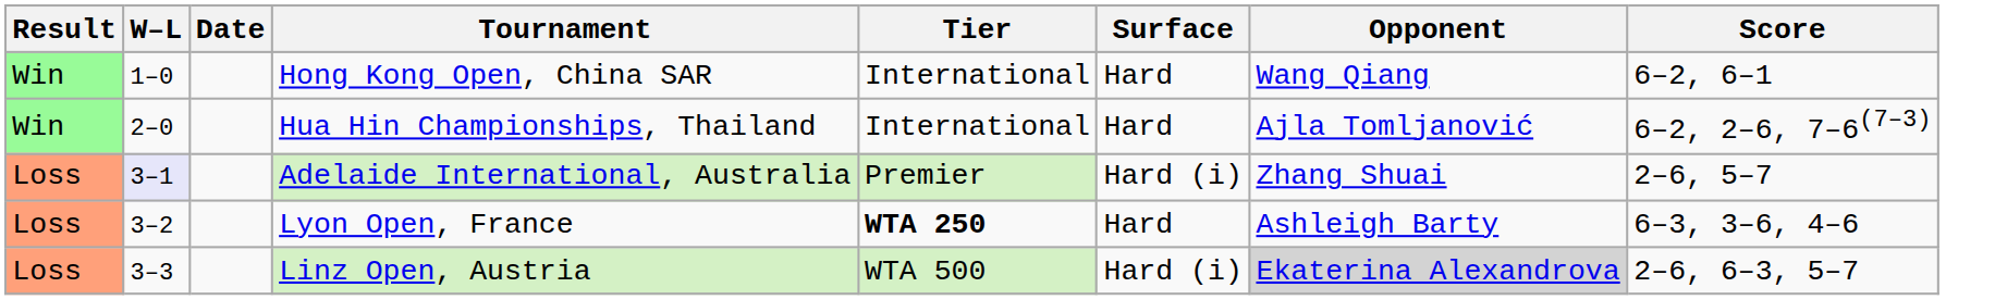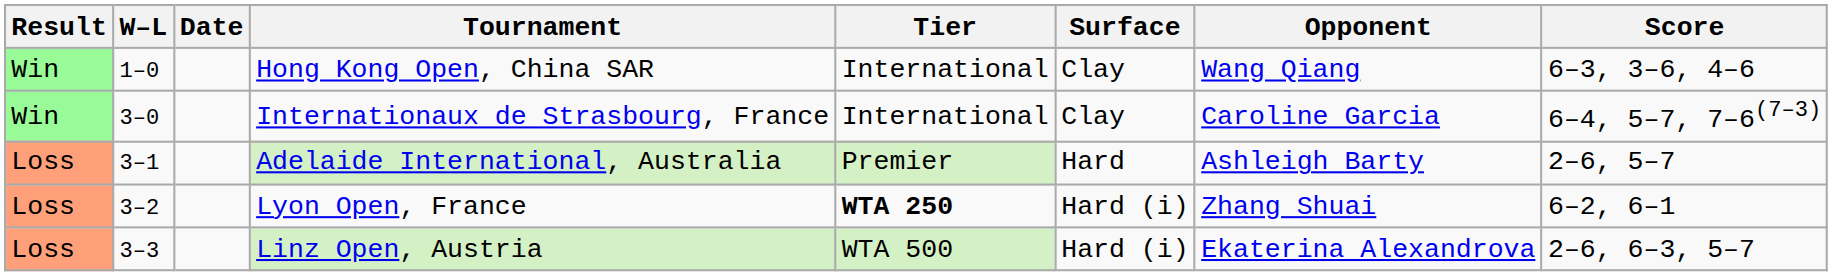 <table class="sortable wikitable">
 <tr>
 <th>Result</th>
 <th class="unsortable">W–L</th>
 <th>Date</th>
 <th>Tournament</th>
 <th>Tier</th>
 <th>Surface</th>
 <th>Opponent</th>
 <th class="unsortable">Score</th>
 </tr>
 <tr>
 <td style="background:#98fb98;">Win</td>
 <td><small>1–0</small></td>
 <td><a href='#'></a></td>
 <td><a href='#'>Hong Kong Open</a>, China SAR</td>
 <td>International</td>
-<td>Hard</td>
+<td>Clay</td>
 <td> <a href='#'>Wang Qiang</a></td>
-<td>6–2, 6–1</td>
+<td>6–3, 3–6, 4–6</td>
 </tr>
 <tr>
 <td style="background:#98fb98;">Win</td>
-<td><small>2–0</small></td>
+<td><small>3–0</small></td>
 <td><a href='#'></a></td>
-<td><a href='#'>Hua Hin Championships</a>, Thailand</td>
+<td><a href='#'>Internationaux de Strasbourg</a>, France</td>
 <td>International</td>
-<td>Hard</td>
-<td> <a href='#'>Ajla Tomljanović</a></td>
-<td>6–2, 2–6, 7–6<sup>(7–3)</sup></td>
+<td>Clay</td>
+<td> <a href='#'>Caroline Garcia</a></td>
+<td>6–4, 5–7, 7–6<sup>(7–3)</sup></td>
 </tr>
 <tr>
 <td style="background:#ffa07a;">Loss</td>
-<td style="background: lavender;"><small>3–1</small></td>
+<td><small>3–1</small></td>
 <td><a href='#'></a></td>
 <td bgcolor="d4f1c5"><a href='#'>Adelaide International</a>, Australia</td>
 <td bgcolor="d4f1c5">Premier</td>
-<td>Hard (i)</td>
-<td> <a href='#'>Zhang Shuai</a></td>
+<td>Hard</td>
+<td> <a href='#'>Ashleigh Barty</a></td>
 <td>2–6, 5–7</td>
 </tr>
 <tr>
 <td style="background:#ffa07a;">Loss</td>
 <td><small>3–2</small></td>
 <td><a href='#'></a></td>
 <td><a href='#'>Lyon Open</a>, France</td>
 <td><strong>WTA 250</strong></td>
-<td>Hard</td>
-<td> <a href='#'>Ashleigh Barty</a></td>
-<td>6–3, 3–6, 4–6</td>
+<td>Hard (i)</td>
+<td> <a href='#'>Zhang Shuai</a></td>
+<td>6–2, 6–1</td>
 </tr>
 <tr>
 <td style="background:#ffa07a;">Loss</td>
 <td><small>3–3</small></td>
 <td><a href='#'></a></td>
 <td bgcolor=d4f1c5><a href='#'>Linz Open</a>, Austria</td>
 <td bgcolor=d4f1c5>WTA 500</td>
 <td>Hard (i)</td>
-<td style="background: lightgrey;"> <a href='#'>Ekaterina Alexandrova</a></td>
+<td> <a href='#'>Ekaterina Alexandrova</a></td>
 <td>2–6, 6–3, 5–7</td>
 </tr>
 </table>
